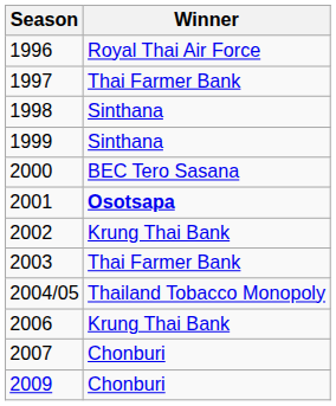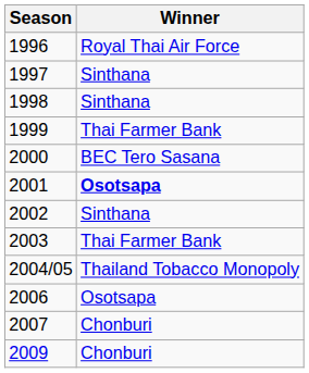 <table class="wikitable">
 <tr>
 <th>Season</th>
 <th>Winner</th>
 </tr>
 <tr>
 <td>1996</td>
 <td><a href='#'>Royal Thai Air Force</a></td>
 </tr>
 <tr>
 <td>1997</td>
-<td><a href='#'>Thai Farmer Bank</a></td>
+<td><a href='#'>Sinthana</a></td>
 </tr>
 <tr>
 <td>1998</td>
 <td><a href='#'>Sinthana</a></td>
 </tr>
 <tr>
 <td>1999</td>
-<td><a href='#'>Sinthana</a></td>
+<td><a href='#'>Thai Farmer Bank</a></td>
 </tr>
 <tr>
 <td>2000</td>
 <td><a href='#'>BEC Tero Sasana</a></td>
 </tr>
 <tr>
 <td>2001</td>
 <td><strong><a href='#'>Osotsapa</a></strong></td>
 </tr>
 <tr>
 <td>2002</td>
-<td><a href='#'>Krung Thai Bank</a></td>
+<td><a href='#'>Sinthana</a></td>
 </tr>
 <tr>
 <td>2003</td>
 <td><a href='#'>Thai Farmer Bank</a></td>
 </tr>
 <tr>
 <td>2004/05</td>
 <td><a href='#'>Thailand Tobacco Monopoly</a></td>
 </tr>
 <tr>
 <td>2006</td>
-<td><a href='#'>Krung Thai Bank</a></td>
+<td><a href='#'>Osotsapa</a></td>
 </tr>
 <tr>
 <td>2007</td>
 <td><a href='#'>Chonburi</a></td>
 </tr>
 <tr>
 <td><a href='#'>2009</a></td>
 <td><a href='#'>Chonburi</a></td>
 </tr>
 </table>
